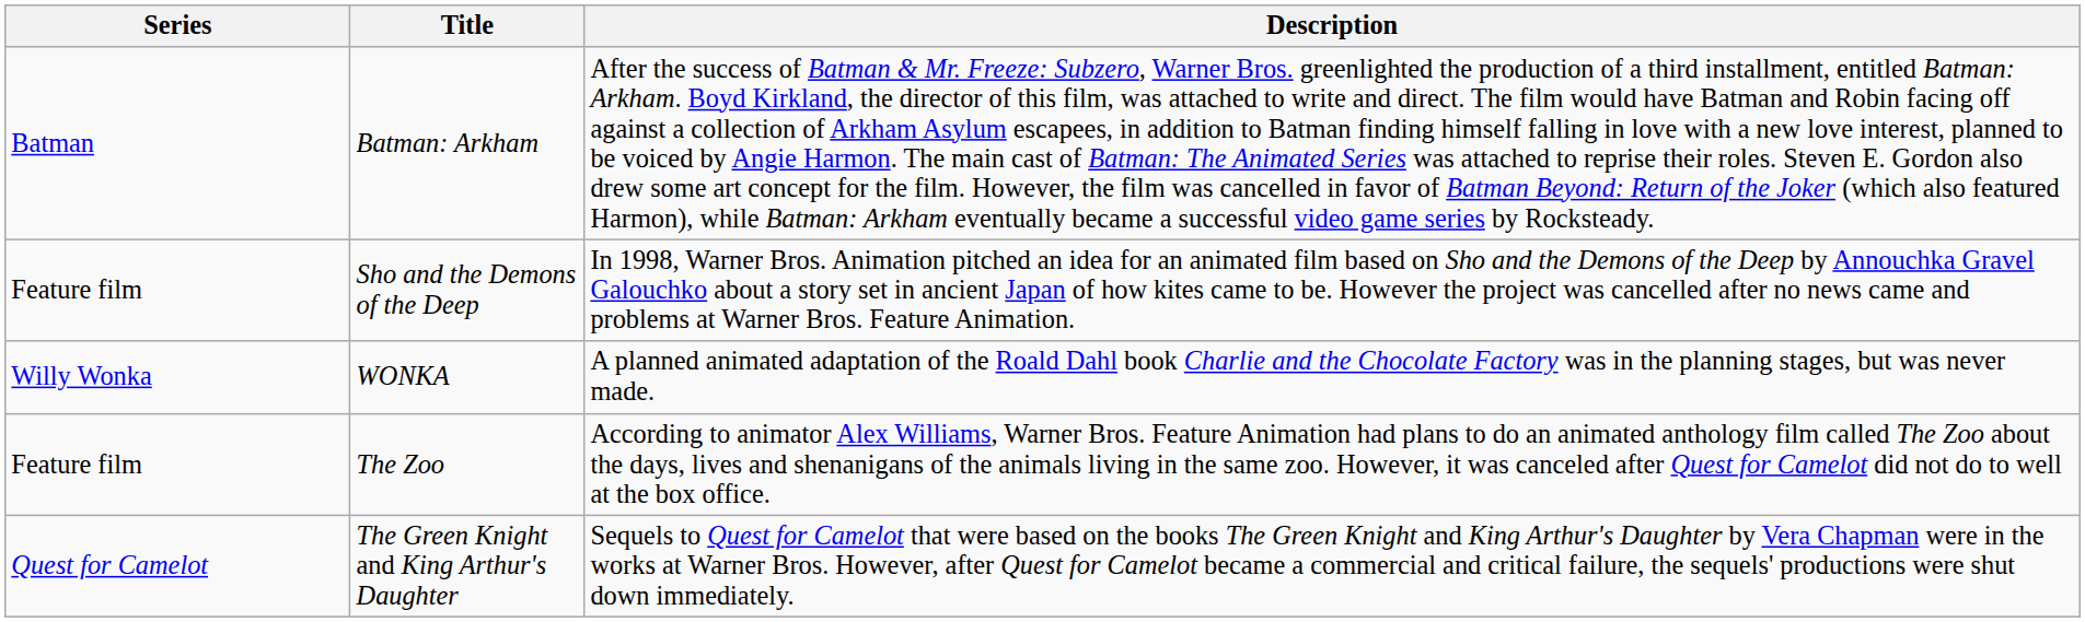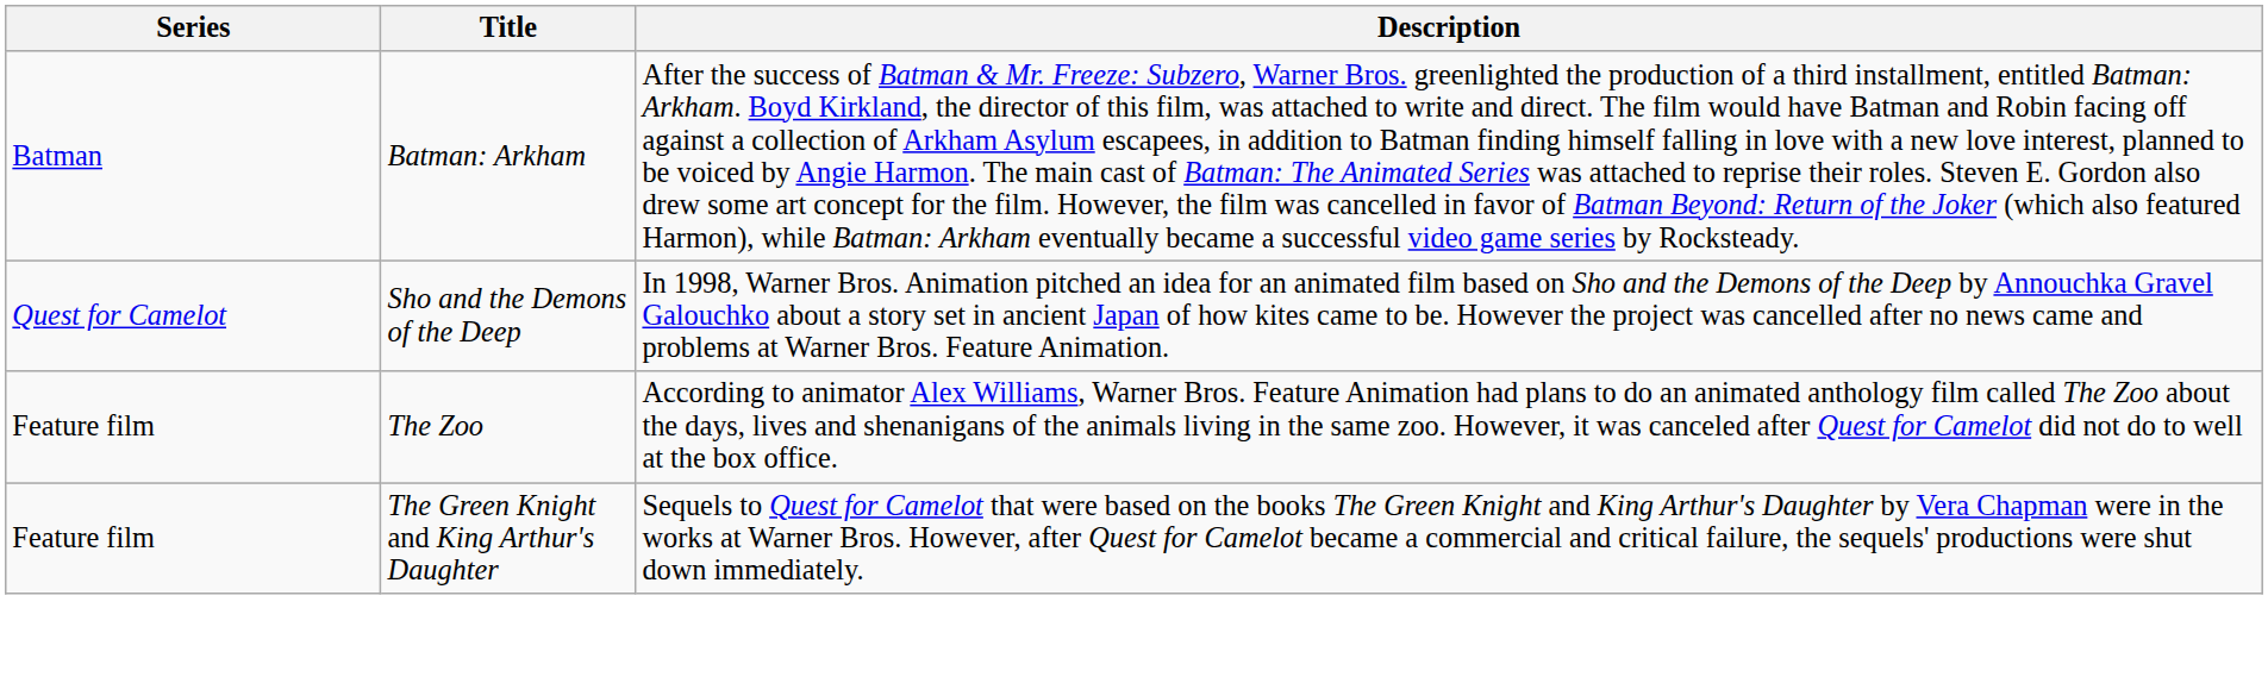 <table class="wikitable">
 <tr>
 <th style="width:150pt;">Series</th>
 <th style="width:100pt;">Title</th>
 <th>Description</th>
 </tr>
 <tr>
 <td><a href='#'>Batman</a></td>
 <td><em>Batman: Arkham</em></td>
 <td>After the success of <em><a href='#'>Batman & Mr. Freeze: Subzero</a>,</em> <a href='#'>Warner Bros.</a> greenlighted the production of a third installment, entitled <em>Batman: Arkham</em>. <a href='#'>Boyd Kirkland</a>, the director of this film, was attached to write and direct. The film would have Batman and Robin facing off against a collection of <a href='#'>Arkham Asylum</a> escapees, in addition to Batman finding himself falling in love with a new love interest, planned to be voiced by <a href='#'>Angie Harmon</a>. The main cast of <em><a href='#'>Batman: The Animated Series</a></em> was attached to reprise their roles. Steven E. Gordon also drew some art concept for the film. However, the film was cancelled in favor of <em><a href='#'>Batman Beyond: Return of the Joker</a></em> (which also featured Harmon), while <em>Batman: Arkham</em> eventually became a successful <a href='#'>video game series</a> by Rocksteady.</td>
 </tr>
 <tr>
-<td>Feature film</td>
+<td><em><a href='#'>Quest for Camelot</a></em></td>
 <td><em>Sho and the Demons of the Deep</em></td>
 <td>In 1998, Warner Bros. Animation pitched an idea for an animated film based on <em>Sho and the Demons of the Deep</em> by <a href='#'>Annouchka Gravel Galouchko</a> about a story set in ancient <a href='#'>Japan</a> of how kites came to be. However the project was cancelled after no news came and problems at Warner Bros. Feature Animation.</td>
-</tr>
-<tr>
-<td><a href='#'>Willy Wonka</a></td>
-<td><em>WONKA</em></td>
-<td>A planned animated adaptation of the <a href='#'>Roald Dahl</a> book <em><a href='#'>Charlie and the Chocolate Factory</a></em> was in the planning stages, but was never made.</td>
 </tr>
 <tr>
 <td>Feature film</td>
 <td><em>The Zoo</em></td>
 <td>According to animator <a href='#'>Alex Williams</a>, Warner Bros. Feature Animation had plans to do an animated anthology film called <em>The Zoo</em> about the days, lives and shenanigans of the animals living in the same zoo. However, it was canceled after <em><a href='#'>Quest for Camelot</a></em> did not do to well at the box office.</td>
 </tr>
 <tr>
-<td><em><a href='#'>Quest for Camelot</a></em></td>
+<td>Feature film</td>
 <td><em>The Green Knight</em> and <em>King Arthur's Daughter</em></td>
 <td>Sequels to <em><a href='#'>Quest for Camelot</a></em> that were based on the books <em>The Green Knight</em> and <em>King Arthur's Daughter</em> by <a href='#'>Vera Chapman</a> were in the works at Warner Bros. However, after <em>Quest for Camelot</em> became a commercial and critical failure, the sequels' productions were shut down immediately.</td>
 </tr>
 </table>
